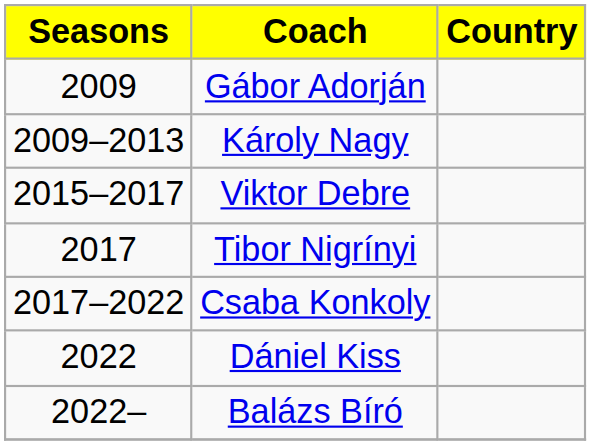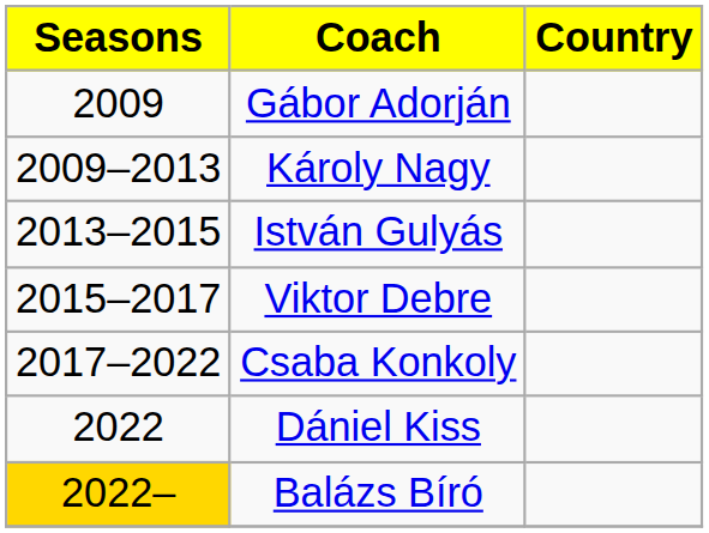 <table class="wikitable" style="text-align: center">
 <tr>
 <th style="color:black; background:yellow">Seasons</th>
 <th style="color:black; background:yellow">Coach</th>
 <th style="color:black; background:yellow">Country</th>
 </tr>
 <tr>
 <td style="text-align: center">2009</td>
 <td style="text-align: center"><a href='#'>Gábor Adorján</a></td>
 <td style="text-align: center"></td>
 </tr>
 <tr>
 <td style="text-align: center">2009–2013</td>
 <td style="text-align: center"><a href='#'>Károly Nagy</a></td>
 <td style="text-align: center"></td>
 </tr>
 <tr>
-<td style="text-align: center">2015–2017</td>
-<td style="text-align: center"><a href='#'>Viktor Debre</a></td>
+<td style="text-align: center">2013–2015</td>
+<td style="text-align: center"><a href='#'>István Gulyás</a></td>
 <td style="text-align: center"></td>
 </tr>
 <tr>
-<td style="text-align: center">2017</td>
-<td style="text-align: center"><a href='#'>Tibor Nigrínyi</a></td>
+<td style="text-align: center">2015–2017</td>
+<td style="text-align: center"><a href='#'>Viktor Debre</a></td>
 <td style="text-align: center"></td>
 </tr>
 <tr>
 <td style="text-align: center">2017–2022</td>
 <td style="text-align: center"><a href='#'>Csaba Konkoly</a></td>
 <td style="text-align: center"></td>
 </tr>
 <tr>
 <td style="text-align: center">2022</td>
 <td style="text-align: center"><a href='#'>Dániel Kiss</a></td>
 <td style="text-align: center"></td>
 </tr>
 <tr>
-<td style="text-align: center">2022–</td>
+<td style="background: gold; text-align: center">2022–</td>
 <td style="text-align: center"><a href='#'>Balázs Bíró</a></td>
 <td style="text-align: center"></td>
 </tr>
 <tr>
 </tr>
 </table>
